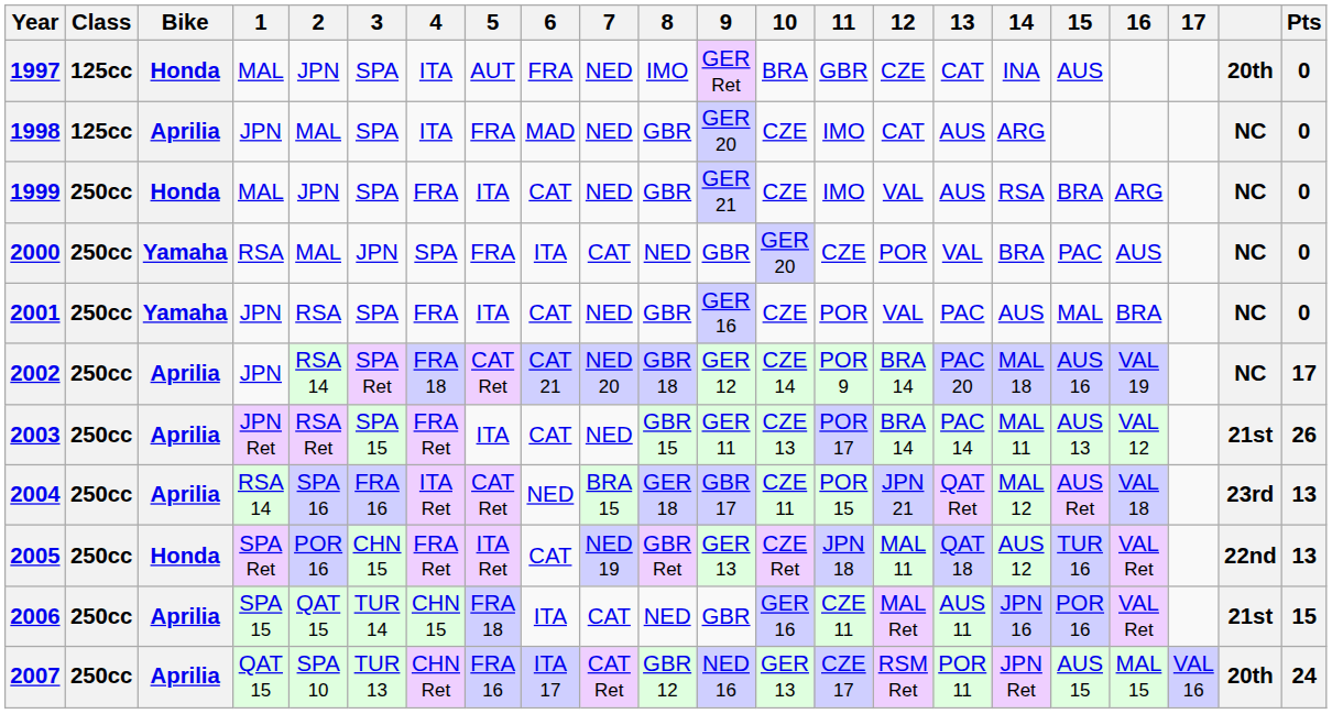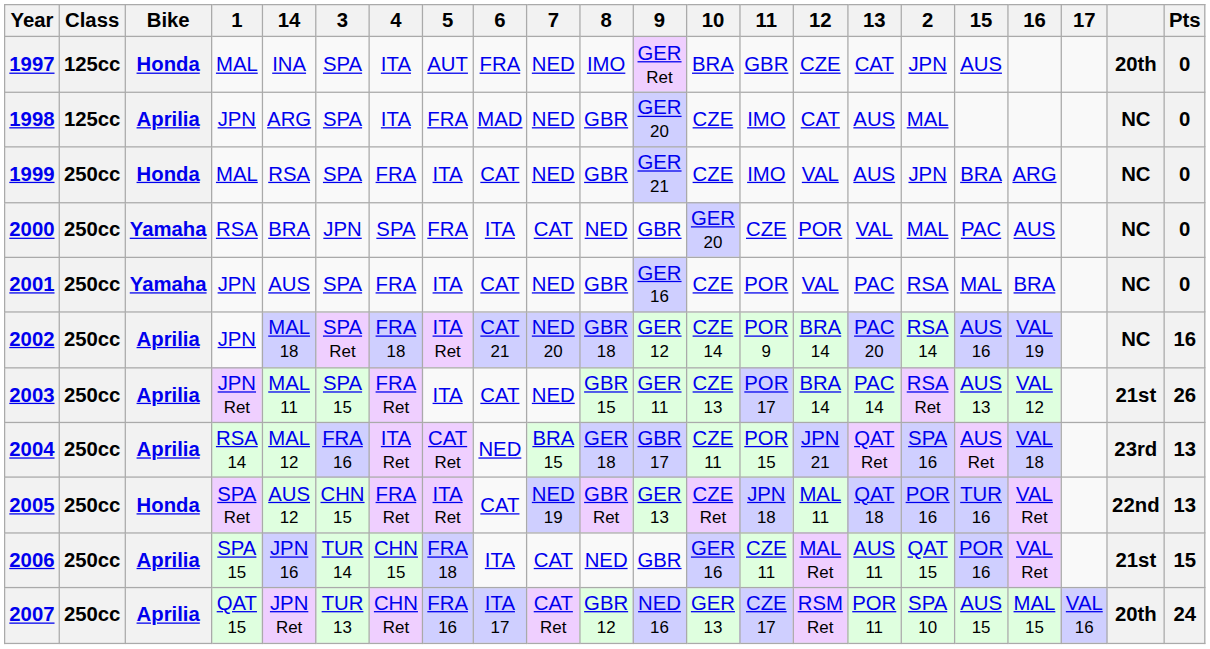 <table class="wikitable" style="text-align:center">
 <tr>
 <th>Year</th>
 <th>Class</th>
 <th>Bike</th>
 <th>1</th>
-<th>2</th>
+<th>14</th>
 <th>3</th>
 <th>4</th>
 <th>5</th>
 <th>6</th>
 <th>7</th>
 <th>8</th>
 <th>9</th>
 <th>10</th>
 <th>11</th>
 <th>12</th>
 <th>13</th>
-<th>14</th>
+<th>2</th>
 <th>15</th>
 <th>16</th>
 <th>17</th>
 <th></th>
 <th>Pts</th>
 </tr>
 <tr>
 <th><a href='#'>1997</a></th>
 <th>125cc</th>
 <th><a href='#'>Honda</a></th>
 <td><a href='#'>MAL</a></td>
-<td><a href='#'>JPN</a></td>
+<td><a href='#'>INA</a></td>
 <td><a href='#'>SPA</a></td>
 <td><a href='#'>ITA</a></td>
 <td><a href='#'>AUT</a></td>
 <td><a href='#'>FRA</a></td>
 <td><a href='#'>NED</a></td>
 <td><a href='#'>IMO</a></td>
 <td style="background:#EFCFFF;"><a href='#'>GER</a><br><small>Ret</small></td>
 <td><a href='#'>BRA</a></td>
 <td><a href='#'>GBR</a></td>
 <td><a href='#'>CZE</a></td>
 <td><a href='#'>CAT</a></td>
-<td><a href='#'>INA</a></td>
+<td><a href='#'>JPN</a></td>
 <td><a href='#'>AUS</a></td>
 <td></td>
 <td></td>
 <th>20th</th>
 <th>0</th>
 </tr>
 <tr>
 <th align="left"><a href='#'>1998</a></th>
 <th align="left">125cc</th>
 <th align="left"><a href='#'>Aprilia</a></th>
 <td><a href='#'>JPN</a></td>
-<td><a href='#'>MAL</a></td>
+<td><a href='#'>ARG</a></td>
 <td><a href='#'>SPA</a></td>
 <td><a href='#'>ITA</a></td>
 <td><a href='#'>FRA</a></td>
 <td><a href='#'>MAD</a></td>
 <td><a href='#'>NED</a></td>
 <td><a href='#'>GBR</a></td>
 <td style="background:#CFCFFF;"><a href='#'>GER</a><br><small>20</small></td>
 <td><a href='#'>CZE</a></td>
 <td><a href='#'>IMO</a></td>
 <td><a href='#'>CAT</a></td>
 <td><a href='#'>AUS</a></td>
-<td><a href='#'>ARG</a></td>
+<td><a href='#'>MAL</a></td>
 <td></td>
 <td></td>
 <td></td>
 <th>NC</th>
 <th>0</th>
 </tr>
 <tr>
 <th align="left"><a href='#'>1999</a></th>
 <th align="left">250cc</th>
 <th align="left"><a href='#'>Honda</a></th>
 <td><a href='#'>MAL</a></td>
-<td><a href='#'>JPN</a></td>
+<td><a href='#'>RSA</a></td>
 <td><a href='#'>SPA</a></td>
 <td><a href='#'>FRA</a></td>
 <td><a href='#'>ITA</a></td>
 <td><a href='#'>CAT</a></td>
 <td><a href='#'>NED</a></td>
 <td><a href='#'>GBR</a></td>
 <td style="background:#CFCFFF;"><a href='#'>GER</a><br><small>21</small></td>
 <td><a href='#'>CZE</a></td>
 <td><a href='#'>IMO</a></td>
 <td><a href='#'>VAL</a></td>
 <td><a href='#'>AUS</a></td>
-<td><a href='#'>RSA</a></td>
+<td><a href='#'>JPN</a></td>
 <td><a href='#'>BRA</a></td>
 <td><a href='#'>ARG</a></td>
 <td></td>
 <th>NC</th>
 <th>0</th>
 </tr>
 <tr>
 <th align="left"><a href='#'>2000</a></th>
 <th align="left">250cc</th>
 <th align="left"><a href='#'>Yamaha</a></th>
 <td><a href='#'>RSA</a></td>
-<td><a href='#'>MAL</a></td>
+<td><a href='#'>BRA</a></td>
 <td><a href='#'>JPN</a></td>
 <td><a href='#'>SPA</a></td>
 <td><a href='#'>FRA</a></td>
 <td><a href='#'>ITA</a></td>
 <td><a href='#'>CAT</a></td>
 <td><a href='#'>NED</a></td>
 <td><a href='#'>GBR</a></td>
 <td style="background:#CFCFFF;"><a href='#'>GER</a><br><small>20</small></td>
 <td><a href='#'>CZE</a></td>
 <td><a href='#'>POR</a></td>
 <td><a href='#'>VAL</a></td>
-<td><a href='#'>BRA</a></td>
+<td><a href='#'>MAL</a></td>
 <td><a href='#'>PAC</a></td>
 <td><a href='#'>AUS</a></td>
 <td></td>
 <th>NC</th>
 <th>0</th>
 </tr>
 <tr>
 <th align="left"><a href='#'>2001</a></th>
 <th align="left">250cc</th>
 <th align="left"><a href='#'>Yamaha</a></th>
 <td><a href='#'>JPN</a></td>
-<td><a href='#'>RSA</a></td>
+<td><a href='#'>AUS</a></td>
 <td><a href='#'>SPA</a></td>
 <td><a href='#'>FRA</a></td>
 <td><a href='#'>ITA</a></td>
 <td><a href='#'>CAT</a></td>
 <td><a href='#'>NED</a></td>
 <td><a href='#'>GBR</a></td>
 <td style="background:#CFCFFF;"><a href='#'>GER</a><br><small>16</small></td>
 <td><a href='#'>CZE</a></td>
 <td><a href='#'>POR</a></td>
 <td><a href='#'>VAL</a></td>
 <td><a href='#'>PAC</a></td>
-<td><a href='#'>AUS</a></td>
+<td><a href='#'>RSA</a></td>
 <td><a href='#'>MAL</a></td>
 <td><a href='#'>BRA</a></td>
 <td></td>
 <th>NC</th>
 <th>0</th>
 </tr>
 <tr>
 <th align="left"><a href='#'>2002</a></th>
 <th align="left">250cc</th>
 <th align="left"><a href='#'>Aprilia</a></th>
 <td><a href='#'>JPN</a></td>
-<td style="background:#dfffdf;"><a href='#'>RSA</a><br><small>14</small></td>
+<td style="background:#CFCFFF;"><a href='#'>MAL</a><br><small>18</small></td>
 <td style="background:#EFCFFF;"><a href='#'>SPA</a><br><small>Ret</small></td>
 <td style="background:#CFCFFF;"><a href='#'>FRA</a><br><small>18</small></td>
-<td style="background:#EFCFFF;"><a href='#'>CAT</a><br><small>Ret</small></td>
+<td style="background:#EFCFFF;"><a href='#'>ITA</a><br><small>Ret</small></td>
 <td style="background:#CFCFFF;"><a href='#'>CAT</a><br><small>21</small></td>
 <td style="background:#CFCFFF;"><a href='#'>NED</a><br><small>20</small></td>
 <td style="background:#CFCFFF;"><a href='#'>GBR</a><br><small>18</small></td>
 <td style="background:#dfffdf;"><a href='#'>GER</a><br><small>12</small></td>
 <td style="background:#dfffdf;"><a href='#'>CZE</a><br><small>14</small></td>
 <td style="background:#dfffdf;"><a href='#'>POR</a><br><small>9</small></td>
 <td style="background:#dfffdf;"><a href='#'>BRA</a><br><small>14</small></td>
 <td style="background:#CFCFFF;"><a href='#'>PAC</a><br><small>20</small></td>
-<td style="background:#CFCFFF;"><a href='#'>MAL</a><br><small>18</small></td>
+<td style="background:#dfffdf;"><a href='#'>RSA</a><br><small>14</small></td>
 <td style="background:#CFCFFF;"><a href='#'>AUS</a><br><small>16</small></td>
 <td style="background:#CFCFFF;"><a href='#'>VAL</a><br><small>19</small></td>
 <td></td>
 <th>NC</th>
-<th>17</th>
+<th>16</th>
 </tr>
 <tr>
 <th align="left"><a href='#'>2003</a></th>
 <th align="left">250cc</th>
 <th align="left"><a href='#'>Aprilia</a></th>
 <td style="background:#EFCFFF;"><a href='#'>JPN</a><br><small>Ret</small></td>
-<td style="background:#EFCFFF;"><a href='#'>RSA</a><br><small>Ret</small></td>
+<td style="background:#dfffdf;"><a href='#'>MAL</a><br><small>11</small></td>
 <td style="background:#dfffdf;"><a href='#'>SPA</a><br><small>15</small></td>
 <td style="background:#EFCFFF;"><a href='#'>FRA</a><br><small>Ret</small></td>
 <td><a href='#'>ITA</a></td>
 <td><a href='#'>CAT</a></td>
 <td><a href='#'>NED</a></td>
 <td style="background:#dfffdf;"><a href='#'>GBR</a><br><small>15</small></td>
 <td style="background:#dfffdf;"><a href='#'>GER</a><br><small>11</small></td>
 <td style="background:#dfffdf;"><a href='#'>CZE</a><br><small>13</small></td>
 <td style="background:#CFCFFF;"><a href='#'>POR</a><br><small>17</small></td>
 <td style="background:#dfffdf;"><a href='#'>BRA</a><br><small>14</small></td>
 <td style="background:#dfffdf;"><a href='#'>PAC</a><br><small>14</small></td>
-<td style="background:#dfffdf;"><a href='#'>MAL</a><br><small>11</small></td>
+<td style="background:#EFCFFF;"><a href='#'>RSA</a><br><small>Ret</small></td>
 <td style="background:#dfffdf;"><a href='#'>AUS</a><br><small>13</small></td>
 <td style="background:#dfffdf;"><a href='#'>VAL</a><br><small>12</small></td>
 <td></td>
 <th>21st</th>
 <th>26</th>
 </tr>
 <tr>
 <th align="left"><a href='#'>2004</a></th>
 <th align="left">250cc</th>
 <th align="left"><a href='#'>Aprilia</a></th>
 <td style="background:#dfffdf;"><a href='#'>RSA</a><br><small>14</small></td>
-<td style="background:#CFCFFF;"><a href='#'>SPA</a><br><small>16</small></td>
+<td style="background:#dfffdf;"><a href='#'>MAL</a><br><small>12</small></td>
 <td style="background:#CFCFFF;"><a href='#'>FRA</a><br><small>16</small></td>
 <td style="background:#EFCFFF;"><a href='#'>ITA</a><br><small>Ret</small></td>
 <td style="background:#EFCFFF;"><a href='#'>CAT</a><br><small>Ret</small></td>
 <td><a href='#'>NED</a></td>
 <td style="background:#dfffdf;"><a href='#'>BRA</a><br><small>15</small></td>
 <td style="background:#CFCFFF;"><a href='#'>GER</a><br><small>18</small></td>
 <td style="background:#CFCFFF;"><a href='#'>GBR</a><br><small>17</small></td>
 <td style="background:#dfffdf;"><a href='#'>CZE</a><br><small>11</small></td>
 <td style="background:#dfffdf;"><a href='#'>POR</a><br><small>15</small></td>
 <td style="background:#CFCFFF;"><a href='#'>JPN</a><br><small>21</small></td>
 <td style="background:#EFCFFF;"><a href='#'>QAT</a><br><small>Ret</small></td>
-<td style="background:#dfffdf;"><a href='#'>MAL</a><br><small>12</small></td>
+<td style="background:#CFCFFF;"><a href='#'>SPA</a><br><small>16</small></td>
 <td style="background:#EFCFFF;"><a href='#'>AUS</a><br><small>Ret</small></td>
 <td style="background:#CFCFFF;"><a href='#'>VAL</a><br><small>18</small></td>
 <td></td>
 <th>23rd</th>
 <th>13</th>
 </tr>
 <tr>
 <th align="left"><a href='#'>2005</a></th>
 <th align="left">250cc</th>
 <th align="left"><a href='#'>Honda</a></th>
 <td style="background:#efcfff;"><a href='#'>SPA</a><br><small>Ret</small></td>
-<td style="background:#CFCFFF;"><a href='#'>POR</a><br><small>16</small></td>
+<td style="background:#dfffdf;"><a href='#'>AUS</a><br><small>12</small></td>
 <td style="background:#dfffdf;"><a href='#'>CHN</a><br><small>15</small></td>
 <td style="background:#efcfff;"><a href='#'>FRA</a><br><small>Ret</small></td>
 <td style="background:#efcfff;"><a href='#'>ITA</a><br><small>Ret</small></td>
 <td><a href='#'>CAT</a></td>
 <td style="background:#CFCFFF;"><a href='#'>NED</a><br><small>19</small></td>
 <td style="background:#efcfff;"><a href='#'>GBR</a><br><small>Ret</small></td>
 <td style="background:#dfffdf;"><a href='#'>GER</a><br><small>13</small></td>
 <td style="background:#efcfff;"><a href='#'>CZE</a><br><small>Ret</small></td>
 <td style="background:#CFCFFF;"><a href='#'>JPN</a><br><small>18</small></td>
 <td style="background:#dfffdf;"><a href='#'>MAL</a><br><small>11</small></td>
 <td style="background:#CFCFFF;"><a href='#'>QAT</a><br><small>18</small></td>
-<td style="background:#dfffdf;"><a href='#'>AUS</a><br><small>12</small></td>
+<td style="background:#CFCFFF;"><a href='#'>POR</a><br><small>16</small></td>
 <td style="background:#CFCFFF;"><a href='#'>TUR</a><br><small>16</small></td>
 <td style="background:#efcfff;"><a href='#'>VAL</a><br><small>Ret</small></td>
 <td></td>
 <th>22nd</th>
 <th>13</th>
 </tr>
 <tr>
 <th align="left"><a href='#'>2006</a></th>
 <th align="left">250cc</th>
 <th align="left"><a href='#'>Aprilia</a></th>
 <td style="background:#dfffdf;"><a href='#'>SPA</a><br><small>15</small></td>
-<td style="background:#dfffdf;"><a href='#'>QAT</a><br><small>15</small></td>
+<td style="background:#CFCFFF;"><a href='#'>JPN</a><br><small>16</small></td>
 <td style="background:#dfffdf;"><a href='#'>TUR</a><br><small>14</small></td>
 <td style="background:#dfffdf;"><a href='#'>CHN</a><br><small>15</small></td>
 <td style="background:#CFCFFF;"><a href='#'>FRA</a><br><small>18</small></td>
 <td><a href='#'>ITA</a></td>
 <td><a href='#'>CAT</a></td>
 <td><a href='#'>NED</a></td>
 <td><a href='#'>GBR</a></td>
 <td style="background:#CFCFFF;"><a href='#'>GER</a><br><small>16</small></td>
 <td style="background:#dfffdf;"><a href='#'>CZE</a><br><small>11</small></td>
 <td style="background:#efcfff;"><a href='#'>MAL</a><br><small>Ret</small></td>
 <td style="background:#dfffdf;"><a href='#'>AUS</a><br><small>11</small></td>
-<td style="background:#CFCFFF;"><a href='#'>JPN</a><br><small>16</small></td>
+<td style="background:#dfffdf;"><a href='#'>QAT</a><br><small>15</small></td>
 <td style="background:#CFCFFF;"><a href='#'>POR</a><br><small>16</small></td>
 <td style="background:#efcfff;"><a href='#'>VAL</a><br><small>Ret</small></td>
 <td></td>
 <th>21st</th>
 <th>15</th>
 </tr>
 <tr>
 <th align="left"><a href='#'>2007</a></th>
 <th align="left">250cc</th>
 <th align="left"><a href='#'>Aprilia</a></th>
 <td style="background:#dfffdf;"><a href='#'>QAT</a><br><small>15</small></td>
-<td style="background:#dfffdf;"><a href='#'>SPA</a><br><small>10</small></td>
+<td style="background:#efcfff;"><a href='#'>JPN</a><br><small>Ret</small></td>
 <td style="background:#dfffdf;"><a href='#'>TUR</a><br><small>13</small></td>
 <td style="background:#efcfff;"><a href='#'>CHN</a><br><small>Ret</small></td>
 <td style="background:#CFCFFF;"><a href='#'>FRA</a><br><small>16</small></td>
 <td style="background:#CFCFFF;"><a href='#'>ITA</a><br><small>17</small></td>
 <td style="background:#efcfff;"><a href='#'>CAT</a><br><small>Ret</small></td>
 <td style="background:#dfffdf;"><a href='#'>GBR</a><br><small>12</small></td>
 <td style="background:#CFCFFF;"><a href='#'>NED</a><br><small>16</small></td>
 <td style="background:#dfffdf;"><a href='#'>GER</a><br><small>13</small></td>
 <td style="background:#CFCFFF;"><a href='#'>CZE</a><br><small>17</small></td>
 <td style="background:#efcfff;"><a href='#'>RSM</a><br><small>Ret</small></td>
 <td style="background:#dfffdf;"><a href='#'>POR</a><br><small>11</small></td>
-<td style="background:#efcfff;"><a href='#'>JPN</a><br><small>Ret</small></td>
+<td style="background:#dfffdf;"><a href='#'>SPA</a><br><small>10</small></td>
 <td style="background:#dfffdf;"><a href='#'>AUS</a><br><small>15</small></td>
 <td style="background:#dfffdf;"><a href='#'>MAL</a><br><small>15</small></td>
 <td style="background:#CFCFFF;"><a href='#'>VAL</a><br><small>16</small></td>
 <th>20th</th>
 <th>24</th>
 </tr>
 </table>
